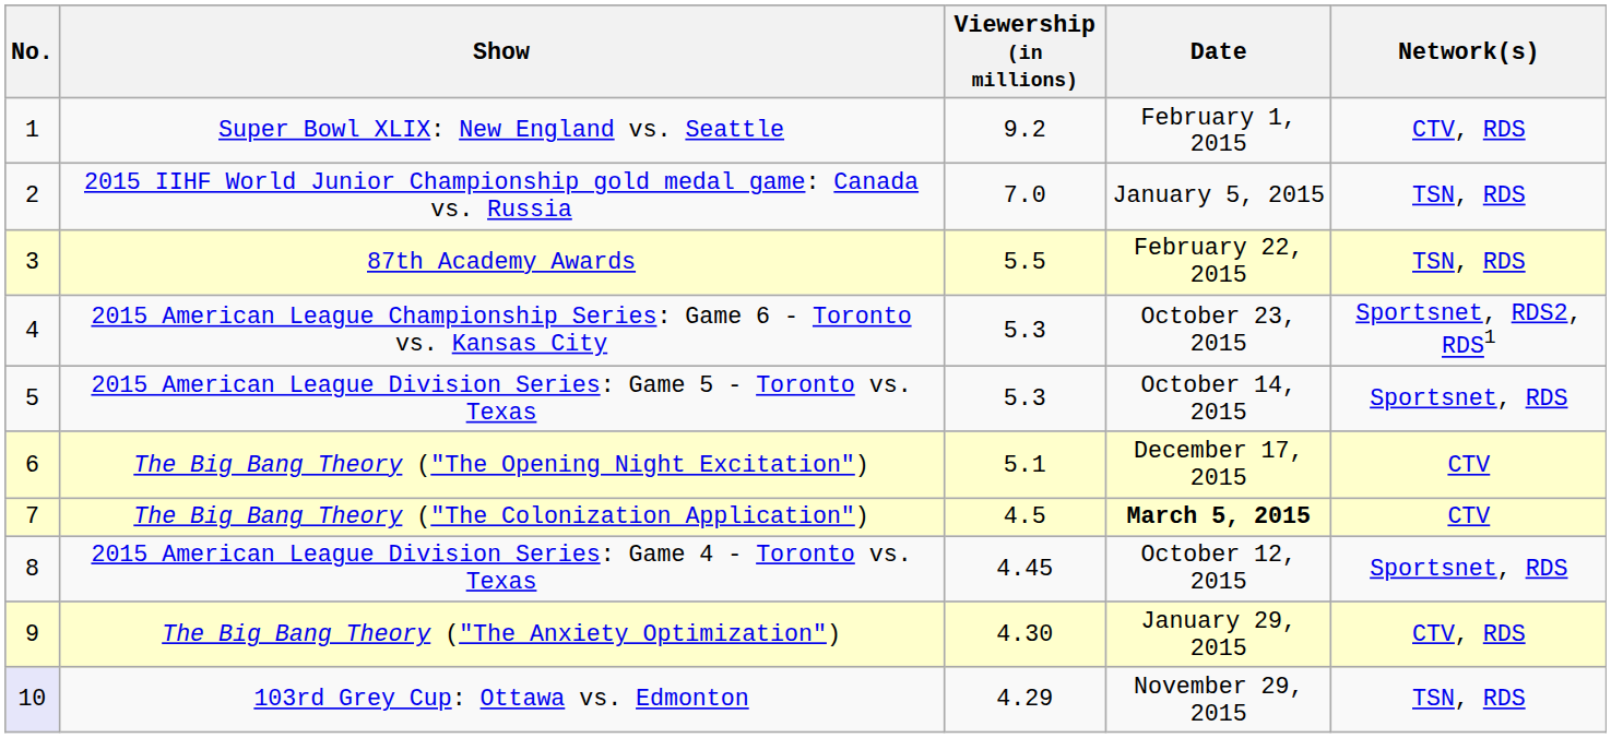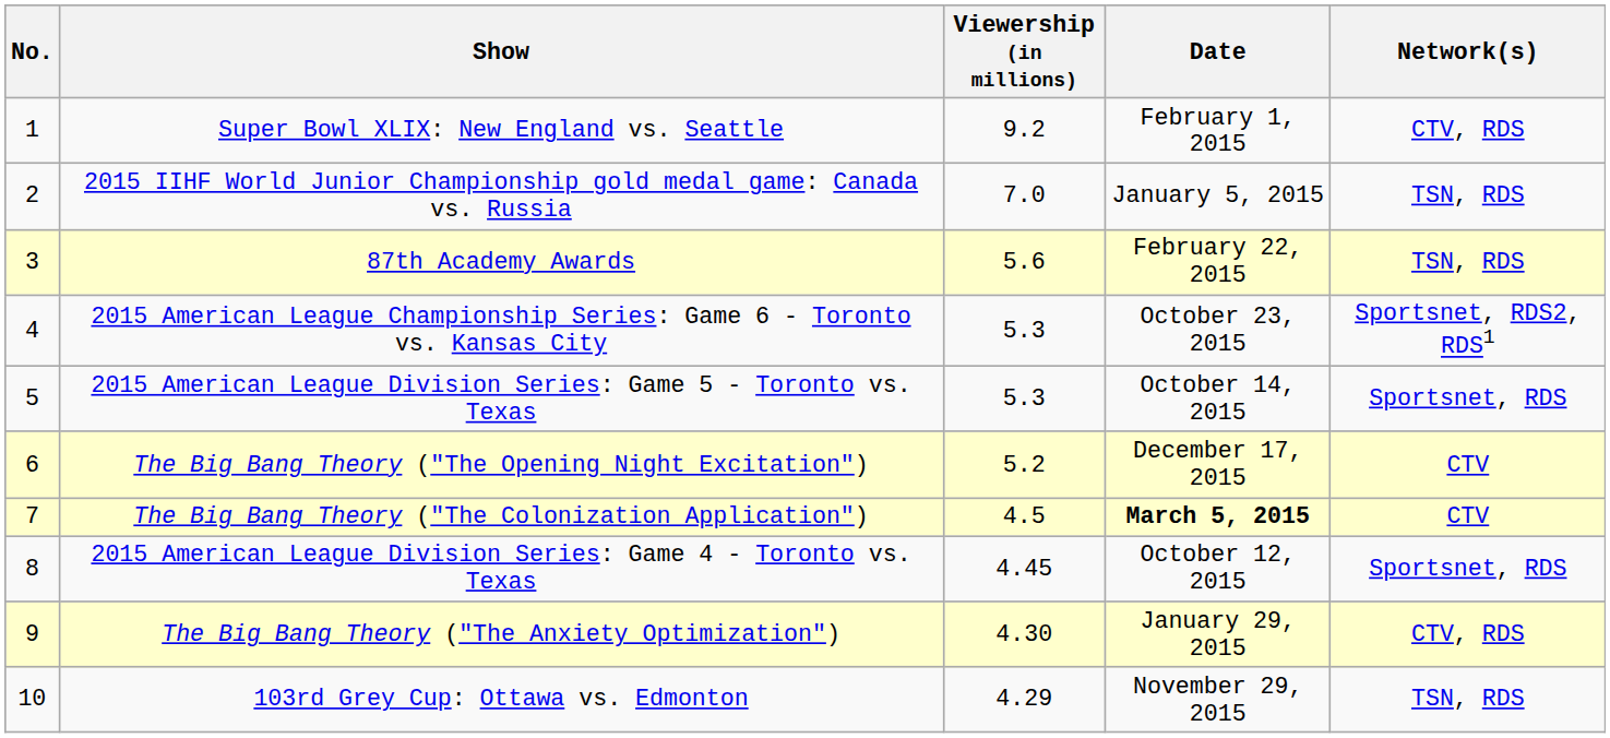 <table class="wikitable sortable" style="width:100%; text-align:center;">
 <tr>
 <th><abbr>No.</abbr></th>
 <th>Show</th>
 <th>Viewership<br><small>(in millions)</small></th>
 <th>Date</th>
 <th>Network(s)</th>
 </tr>
 <tr>
 <td>1</td>
 <td><a href='#'>Super Bowl XLIX</a>: <a href='#'>New England</a> vs. <a href='#'>Seattle</a></td>
 <td>9.2</td>
 <td>February 1, 2015</td>
 <td><a href='#'>CTV</a>, <a href='#'>RDS</a></td>
 </tr>
 <tr>
 <td>2</td>
 <td><a href='#'>2015 IIHF World Junior Championship gold medal game</a>: <a href='#'>Canada</a> vs. <a href='#'>Russia</a></td>
 <td>7.0</td>
 <td>January 5, 2015</td>
 <td><a href='#'>TSN</a>, <a href='#'>RDS</a></td>
 </tr>
 <tr style="background:#ffc;">
 <td>3</td>
 <td><a href='#'>87th Academy Awards</a></td>
-<td>5.5</td>
+<td>5.6</td>
 <td>February 22, 2015</td>
 <td><a href='#'>TSN</a>, <a href='#'>RDS</a></td>
 </tr>
 <tr>
 <td>4</td>
 <td><a href='#'>2015 American League Championship Series</a>: Game 6 - <a href='#'>Toronto</a> vs. <a href='#'>Kansas City</a></td>
 <td>5.3</td>
 <td>October 23, 2015</td>
 <td><a href='#'>Sportsnet</a>, <a href='#'>RDS2</a>, <a href='#'>RDS</a><sup>1</sup></td>
 </tr>
 <tr>
 <td>5</td>
 <td><a href='#'>2015 American League Division Series</a>: Game 5 - <a href='#'>Toronto</a> vs. <a href='#'>Texas</a></td>
 <td>5.3</td>
 <td>October 14, 2015</td>
 <td><a href='#'>Sportsnet</a>, <a href='#'>RDS</a></td>
 </tr>
 <tr style="background:#ffc;">
 <td>6</td>
 <td><em><a href='#'>The Big Bang Theory</a></em> (<a href='#'>"The Opening Night Excitation"</a>)</td>
-<td>5.1</td>
+<td>5.2</td>
 <td>December 17, 2015</td>
 <td><a href='#'>CTV</a></td>
 </tr>
 <tr style="background:#ffc;">
 <td>7</td>
 <td><em><a href='#'>The Big Bang Theory</a></em> (<a href='#'>"The Colonization Application"</a>)</td>
 <td>4.5</td>
 <td><strong>March 5, 2015</strong></td>
 <td><a href='#'>CTV</a></td>
 </tr>
 <tr>
 <td>8</td>
 <td><a href='#'>2015 American League Division Series</a>: Game 4 - <a href='#'>Toronto</a> vs. <a href='#'>Texas</a></td>
 <td>4.45</td>
 <td>October 12, 2015</td>
 <td><a href='#'>Sportsnet</a>, <a href='#'>RDS</a></td>
 </tr>
 <tr style="background:#ffc;">
 <td>9</td>
 <td><em><a href='#'>The Big Bang Theory</a></em> (<a href='#'>"The Anxiety Optimization"</a>)</td>
 <td>4.30</td>
 <td>January 29, 2015</td>
 <td><a href='#'>CTV</a>, <a href='#'>RDS</a></td>
 </tr>
 <tr>
-<td style="background: lavender;">10</td>
+<td>10</td>
 <td><a href='#'>103rd Grey Cup</a>: <a href='#'>Ottawa</a> vs. <a href='#'>Edmonton</a></td>
 <td>4.29</td>
 <td>November 29, 2015</td>
 <td><a href='#'>TSN</a>, <a href='#'>RDS</a></td>
 </tr>
 </table>
